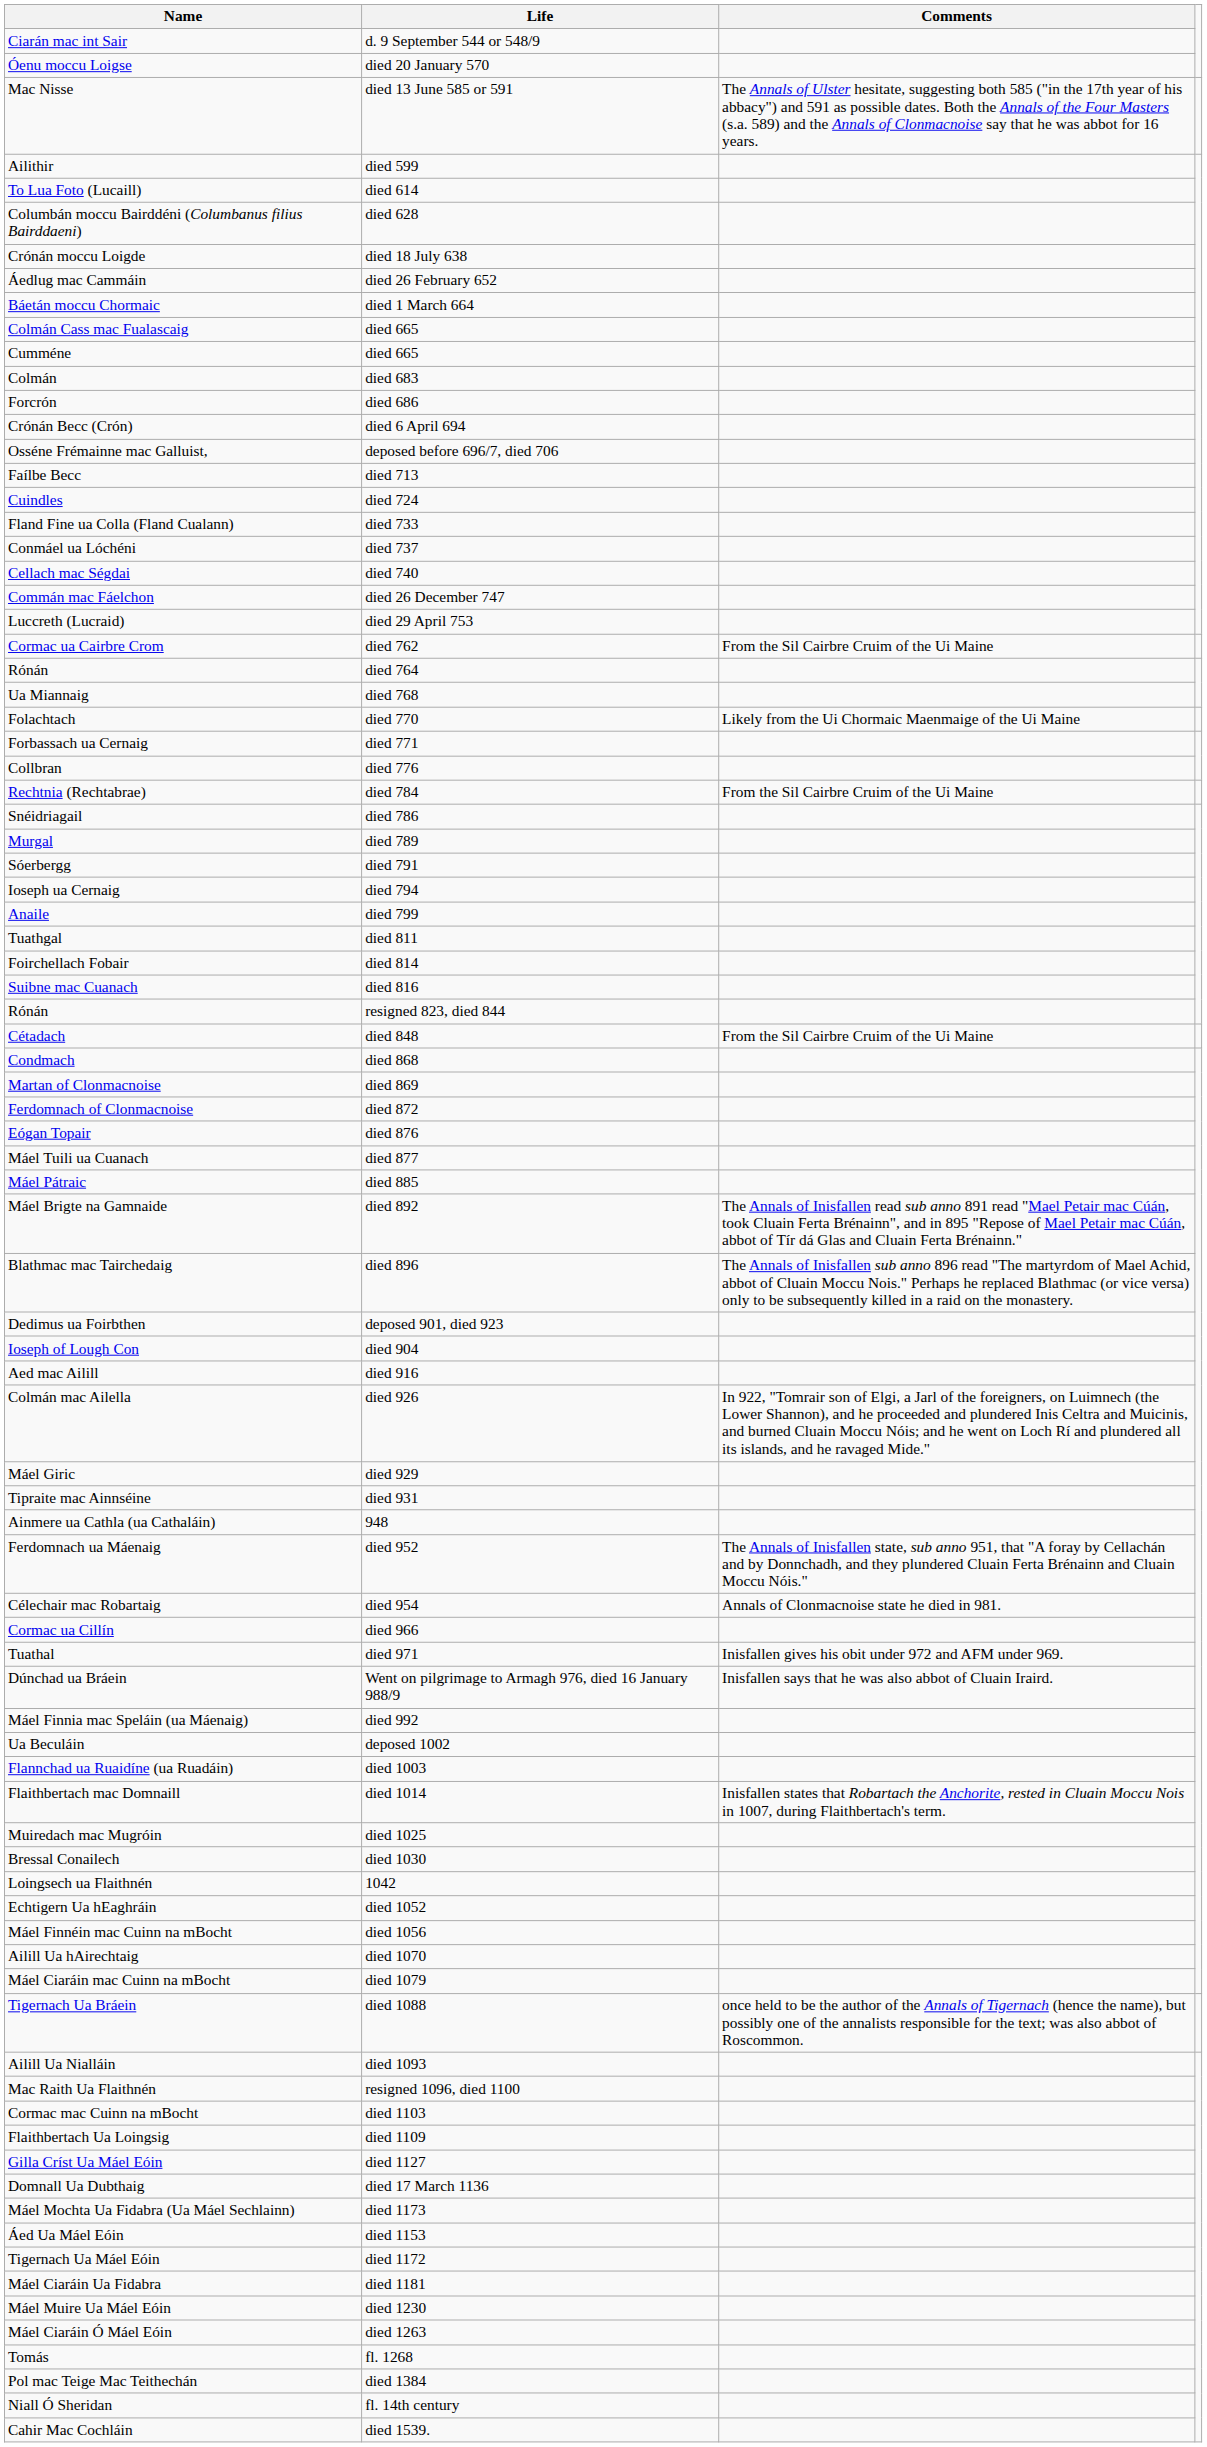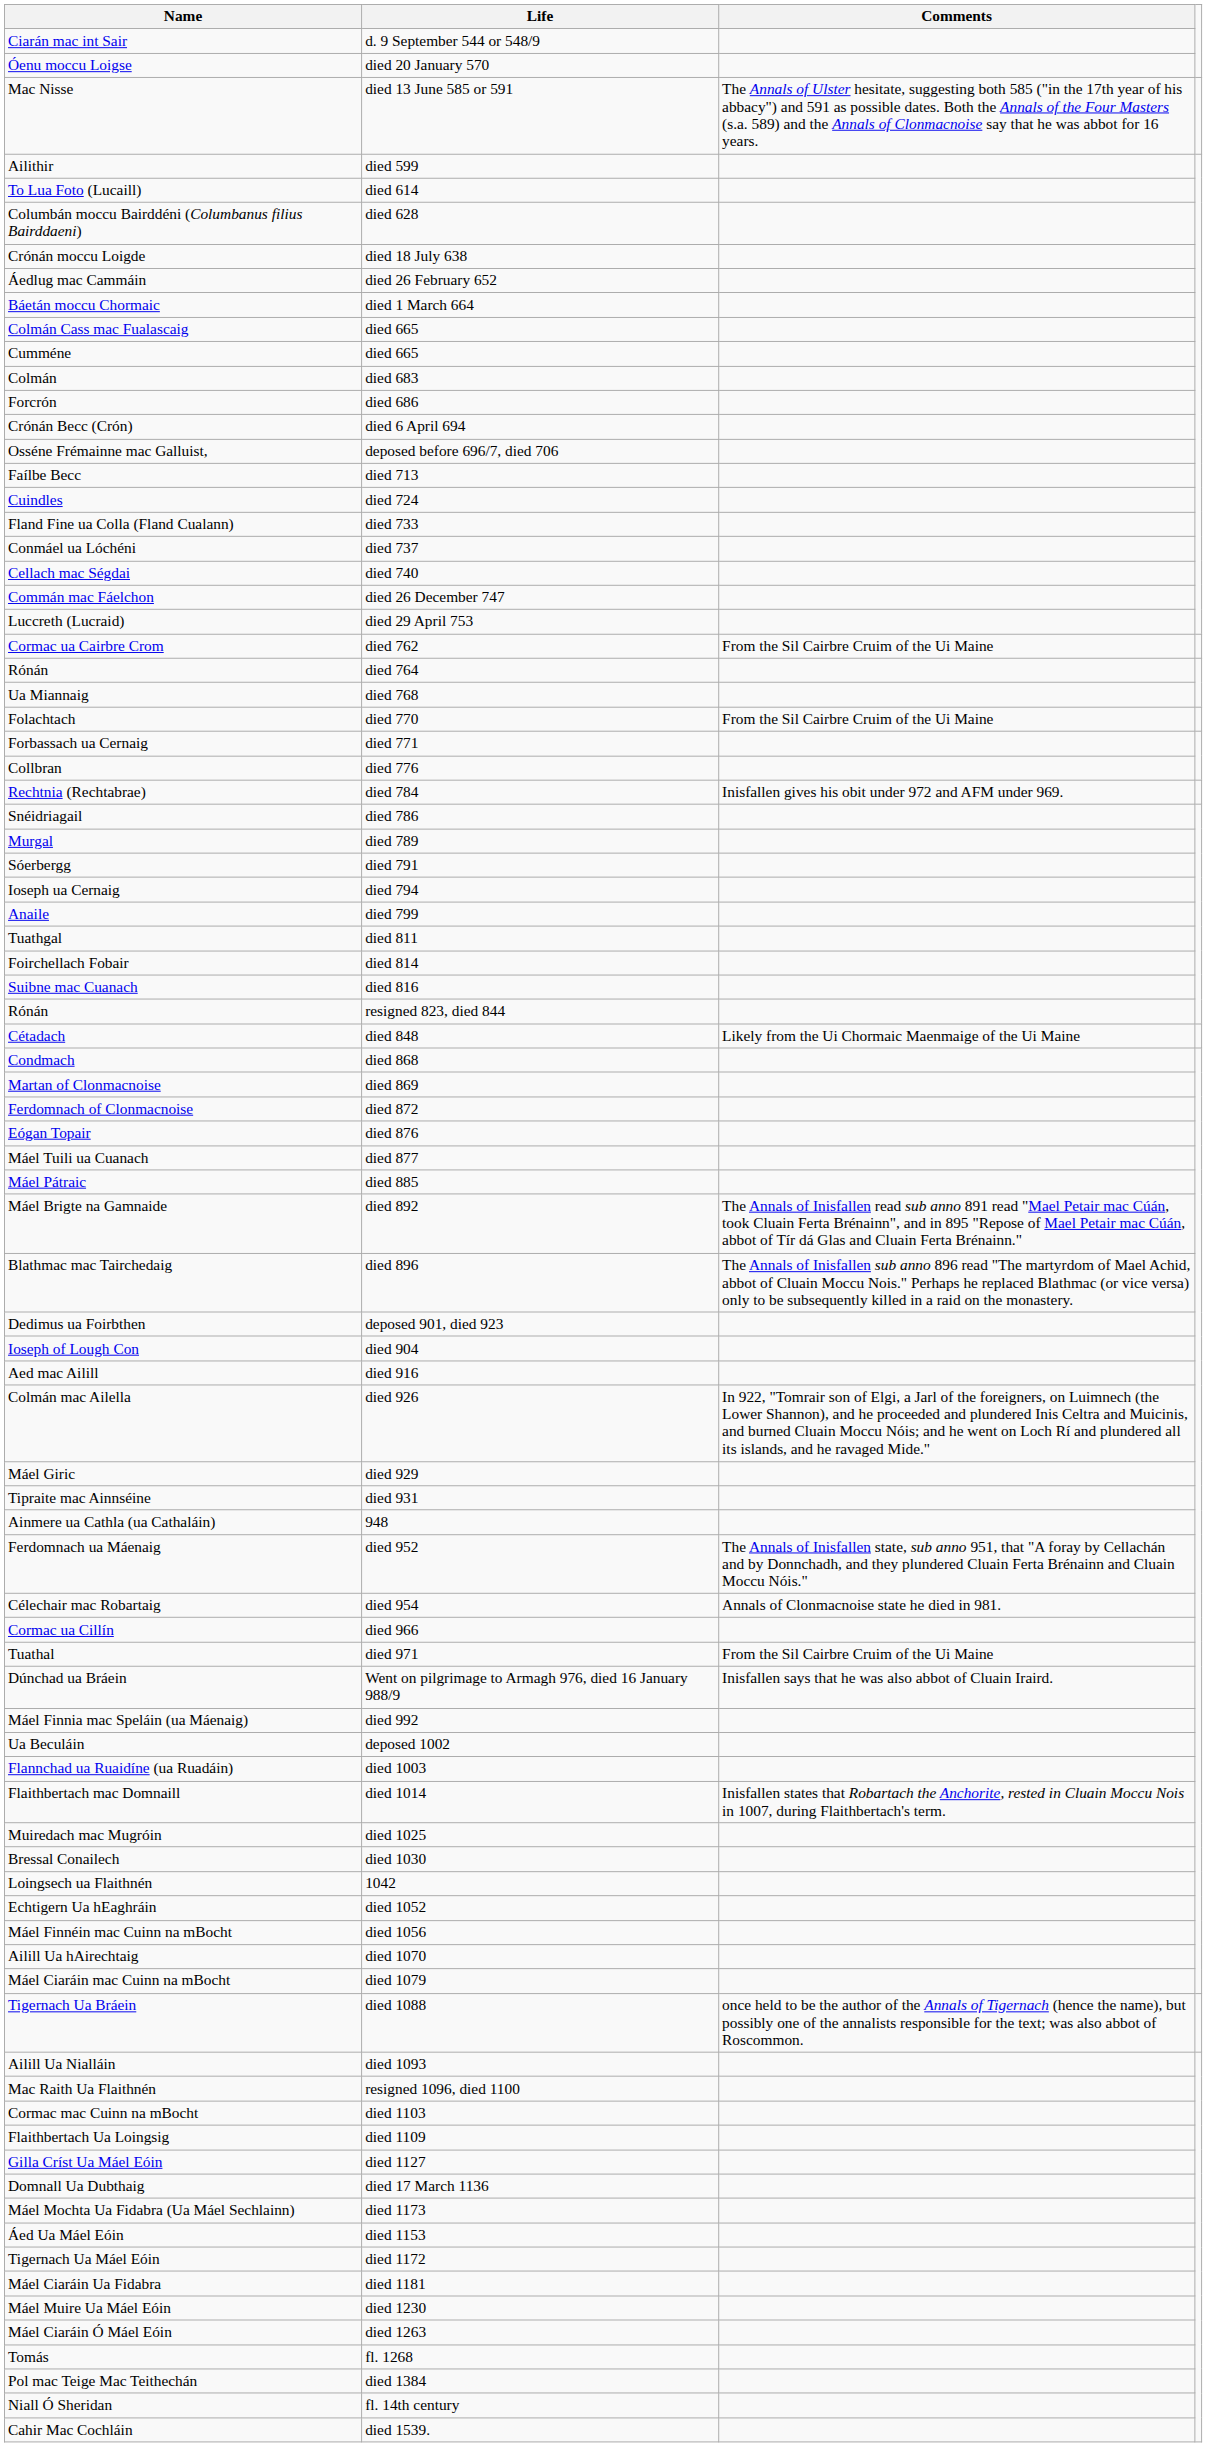 <table class="wikitable sortable">
 <tr>
 <th width="30%">Name</th>
 <th width="30%">Life</th>
 <th width="40%">Comments</th>
 </tr>
 <tr valign="top">
 <td><a href='#'>Ciarán mac int Sair</a></td>
 <td>d. 9 September 544 or 548/9</td>
 <td></td>
 </tr>
 <tr valign="top">
 <td><a href='#'>Óenu moccu Loigse</a></td>
 <td>died 20 January 570</td>
 <td></td>
 </tr>
 <tr valign="top">
 <td>Mac Nisse</td>
 <td>died 13 June 585 or 591</td>
 <td>The <em><a href='#'>Annals of Ulster</a></em> hesitate, suggesting both 585 ("in the 17th year of his abbacy") and 591 as possible dates. Both the <em><a href='#'>Annals of the Four Masters</a></em> (s.a. 589) and the <em><a href='#'>Annals of Clonmacnoise</a></em> say that he was abbot for 16 years.</td>
 <td></td>
 </tr>
 <tr valign="top">
 <td>Ailithir</td>
 <td>died 599</td>
 <td></td>
 </tr>
 <tr valign="top">
 <td><a href='#'>To Lua Foto</a> (Lucaill)</td>
 <td>died 614</td>
 <td></td>
 </tr>
 <tr valign="top">
 <td>Columbán moccu Bairddéni (<em>Columbanus filius Bairddaeni</em>)</td>
 <td>died 628</td>
 <td></td>
 </tr>
 <tr valign="top">
 <td>Crónán moccu Loigde</td>
 <td>died 18 July 638</td>
 <td></td>
 </tr>
 <tr valign="top">
 <td>Áedlug mac Cammáin</td>
 <td>died 26 February 652</td>
 <td></td>
 </tr>
 <tr valign="top">
 <td><a href='#'>Báetán moccu Chormaic</a></td>
 <td>died 1 March 664</td>
 <td></td>
 </tr>
 <tr valign="top">
 <td><a href='#'>Colmán Cass mac Fualascaig</a></td>
 <td>died 665</td>
 <td></td>
 </tr>
 <tr valign="top">
 <td>Cumméne</td>
 <td>died 665</td>
 <td></td>
 </tr>
 <tr valign="top">
 <td>Colmán</td>
 <td>died 683</td>
 <td></td>
 </tr>
 <tr valign="top">
 <td>Forcrón</td>
 <td>died 686</td>
 <td></td>
 </tr>
 <tr valign="top">
 <td>Crónán Becc (Crón)</td>
 <td>died 6 April 694</td>
 <td></td>
 </tr>
 <tr valign="top">
 <td>Osséne Frémainne mac Galluist,</td>
 <td>deposed before 696/7, died 706</td>
 <td></td>
 </tr>
 <tr valign="top">
 <td>Faílbe Becc</td>
 <td>died 713</td>
 <td></td>
 </tr>
 <tr valign="top">
 <td><a href='#'>Cuindles</a></td>
 <td>died 724</td>
 <td></td>
 </tr>
 <tr valign="top">
 <td>Fland Fine ua Colla (Fland Cualann)</td>
 <td>died 733</td>
 <td></td>
 </tr>
 <tr valign="top">
 <td>Conmáel ua Lóchéni</td>
 <td>died 737</td>
 <td></td>
 </tr>
 <tr valign="top">
 <td><a href='#'>Cellach mac Ségdai</a></td>
 <td>died 740</td>
 <td></td>
 </tr>
 <tr valign="top">
 <td><a href='#'>Commán mac Fáelchon</a></td>
 <td>died 26 December 747</td>
 <td></td>
 </tr>
 <tr valign="top">
 <td>Luccreth (Lucraid)</td>
 <td>died 29 April 753</td>
 <td></td>
 </tr>
 <tr valign="top">
 <td><a href='#'>Cormac ua Cairbre Crom</a></td>
 <td>died 762</td>
 <td>From the Sil Cairbre Cruim of the Ui Maine</td>
 <td></td>
 </tr>
 <tr valign="top">
 <td>Rónán</td>
 <td>died 764</td>
 <td></td>
 </tr>
 <tr valign="top">
 <td>Ua Miannaig</td>
 <td>died 768</td>
 <td></td>
 </tr>
 <tr valign="top">
 <td>Folachtach</td>
 <td>died 770</td>
-<td>Likely from the Ui Chormaic Maenmaige of the Ui Maine</td>
+<td>From the Sil Cairbre Cruim of the Ui Maine</td>
 <td></td>
 </tr>
 <tr valign="top">
 <td>Forbassach ua Cernaig</td>
 <td>died 771</td>
 <td></td>
 </tr>
 <tr valign="top">
 <td>Collbran</td>
 <td>died 776</td>
 <td></td>
 </tr>
 <tr valign="top">
 <td><a href='#'>Rechtnia</a> (Rechtabrae)</td>
 <td>died 784</td>
-<td>From the Sil Cairbre Cruim of the Ui Maine</td>
+<td>Inisfallen gives his obit under 972 and AFM under 969.</td>
 <td></td>
 </tr>
 <tr valign="top">
 <td>Snéidriagail</td>
 <td>died 786</td>
 <td></td>
 </tr>
 <tr valign="top">
 <td><a href='#'>Murgal</a></td>
 <td>died 789</td>
 <td></td>
 </tr>
 <tr valign="top">
 <td>Sóerbergg</td>
 <td>died 791</td>
 <td></td>
 </tr>
 <tr valign="top">
 <td>Ioseph ua Cernaig</td>
 <td>died 794</td>
 <td></td>
 </tr>
 <tr valign="top">
 <td><a href='#'>Anaile</a></td>
 <td>died 799</td>
 <td></td>
 </tr>
 <tr valign="top">
 <td>Tuathgal</td>
 <td>died 811</td>
 <td></td>
 </tr>
 <tr valign="top">
 <td>Foirchellach Fobair</td>
 <td>died 814</td>
 <td></td>
 </tr>
 <tr valign="top">
 <td><a href='#'>Suibne mac Cuanach</a></td>
 <td>died 816</td>
 <td></td>
 </tr>
 <tr valign="top">
 <td>Rónán</td>
 <td>resigned 823, died 844</td>
 <td></td>
 </tr>
 <tr valign="top">
 <td><a href='#'>Cétadach</a></td>
 <td>died 848</td>
-<td>From the Sil Cairbre Cruim of the Ui Maine</td>
+<td>Likely from the Ui Chormaic Maenmaige of the Ui Maine</td>
 <td></td>
 </tr>
 <tr valign="top">
 <td><a href='#'>Condmach</a></td>
 <td>died 868</td>
 <td></td>
 </tr>
 <tr valign="top">
 <td><a href='#'>Martan of Clonmacnoise</a></td>
 <td>died 869</td>
 <td></td>
 </tr>
 <tr valign="top">
 <td><a href='#'>Ferdomnach of Clonmacnoise</a></td>
 <td>died 872</td>
 <td></td>
 </tr>
 <tr valign="top">
 <td><a href='#'>Eógan Topair</a></td>
 <td>died 876</td>
 <td></td>
 </tr>
 <tr valign="top">
 <td>Máel Tuili ua Cuanach</td>
 <td>died 877</td>
 <td></td>
 </tr>
 <tr valign="top">
 <td><a href='#'>Máel Pátraic</a></td>
 <td>died 885</td>
 <td></td>
 </tr>
 <tr valign="top">
 <td>Máel Brigte na Gamnaide</td>
 <td>died 892</td>
 <td>The <a href='#'>Annals of Inisfallen</a> read <em>sub anno</em> 891 read "<a href='#'>Mael Petair mac Cúán</a>, took Cluain Ferta Brénainn", and in 895 "Repose of <a href='#'>Mael Petair mac Cúán</a>, abbot of Tír dá Glas and Cluain Ferta Brénainn."</td>
 </tr>
 <tr valign="top">
 <td>Blathmac mac Tairchedaig</td>
 <td>died 896</td>
 <td>The <a href='#'>Annals of Inisfallen</a> <em>sub anno</em> 896 read "The martyrdom of Mael Achid, abbot of Cluain Moccu Nois." Perhaps he replaced Blathmac (or vice versa) only to be subsequently killed in a raid on the monastery.</td>
 </tr>
 <tr valign="top">
 <td>Dedimus ua Foirbthen</td>
 <td>deposed 901, died 923</td>
 <td></td>
 </tr>
 <tr valign="top">
 <td><a href='#'>Ioseph of Lough Con</a></td>
 <td>died 904</td>
 <td></td>
 </tr>
 <tr valign="top">
 <td>Aed mac Ailill</td>
 <td>died 916</td>
 <td></td>
 </tr>
 <tr valign="top">
 <td>Colmán mac Ailella</td>
 <td>died 926</td>
 <td>In 922, "Tomrair son of Elgi, a Jarl of the foreigners, on Luimnech (the Lower Shannon), and he proceeded and plundered Inis Celtra and Muicinis, and burned Cluain Moccu Nóis; and he went on Loch Rí and plundered all its islands, and he ravaged Mide."</td>
 </tr>
 <tr valign="top">
 <td>Máel Giric</td>
 <td>died 929</td>
 <td></td>
 </tr>
 <tr valign="top">
 <td>Tipraite mac Ainnséine</td>
 <td>died 931</td>
 <td></td>
 </tr>
 <tr valign="top">
 <td>Ainmere ua Cathla (ua Cathaláin)</td>
 <td>948</td>
 <td></td>
 </tr>
 <tr valign="top">
 <td>Ferdomnach ua Máenaig</td>
 <td>died 952</td>
 <td>The <a href='#'>Annals of Inisfallen</a> state, <em>sub anno</em> 951, that "A foray by Cellachán and by Donnchadh, and they plundered Cluain Ferta Brénainn and Cluain Moccu Nóis."</td>
 </tr>
 <tr valign="top">
 <td>Célechair mac Robartaig</td>
 <td>died 954</td>
 <td>Annals of Clonmacnoise state he died in 981.</td>
 </tr>
 <tr valign="top">
 <td><a href='#'>Cormac ua Cillín</a></td>
 <td>died 966</td>
 <td></td>
 </tr>
 <tr valign="top">
 <td>Tuathal</td>
 <td>died 971</td>
-<td>Inisfallen gives his obit under 972 and AFM under 969.</td>
+<td>From the Sil Cairbre Cruim of the Ui Maine</td>
 </tr>
 <tr valign="top">
 <td>Dúnchad ua Bráein</td>
 <td>Went on pilgrimage to Armagh 976, died 16 January 988/9</td>
 <td>Inisfallen says that he was also abbot of Cluain Iraird.</td>
 </tr>
 <tr valign="top">
 <td>Máel Finnia mac Speláin (ua Máenaig)</td>
 <td>died 992</td>
 <td></td>
 </tr>
 <tr valign="top">
 <td>Ua Beculáin</td>
 <td>deposed 1002</td>
 <td></td>
 </tr>
 <tr valign="top">
 <td><a href='#'>Flannchad ua Ruaidíne</a> (ua Ruadáin)</td>
 <td>died 1003</td>
 <td></td>
 </tr>
 <tr valign="top">
 <td>Flaithbertach mac Domnaill</td>
 <td>died 1014</td>
 <td>Inisfallen states that <em>Robartach the <a href='#'>Anchorite</a>, rested in Cluain Moccu Nois</em> in 1007, during Flaithbertach's term.</td>
 </tr>
 <tr valign="top">
 <td>Muiredach mac Mugróin</td>
 <td>died 1025</td>
 <td></td>
 </tr>
 <tr valign="top">
 <td>Bressal Conailech</td>
 <td>died 1030</td>
 <td></td>
 </tr>
 <tr valign="top">
 <td>Loingsech ua Flaithnén</td>
 <td>1042</td>
 <td></td>
 </tr>
 <tr valign="top">
 <td>Echtigern Ua hEaghráin</td>
 <td>died 1052</td>
 <td></td>
 </tr>
 <tr valign="top">
 <td>Máel Finnéin mac Cuinn na mBocht</td>
 <td>died 1056</td>
 <td></td>
 </tr>
 <tr valign="top">
 <td>Ailill Ua hAirechtaig</td>
 <td>died 1070</td>
 <td></td>
 </tr>
 <tr valign="top">
 <td>Máel Ciaráin mac Cuinn na mBocht</td>
 <td>died 1079</td>
 <td></td>
 </tr>
 <tr valign="top">
 <td><a href='#'>Tigernach Ua Bráein</a></td>
 <td>died 1088</td>
 <td>once held to be the author of the <em><a href='#'>Annals of Tigernach</a></em> (hence the name), but possibly one of the annalists responsible for the text; was also abbot of Roscommon.</td>
 <td></td>
 </tr>
 <tr valign="top">
 <td>Ailill Ua Nialláin</td>
 <td>died 1093</td>
 <td></td>
 </tr>
 <tr valign="top">
 <td>Mac Raith Ua Flaithnén</td>
 <td>resigned 1096, died 1100</td>
 <td></td>
 </tr>
 <tr valign="top">
 <td>Cormac mac Cuinn na mBocht</td>
 <td>died 1103</td>
 <td></td>
 </tr>
 <tr valign="top">
 <td>Flaithbertach Ua Loingsig</td>
 <td>died 1109</td>
 <td></td>
 </tr>
 <tr valign="top">
 <td><a href='#'>Gilla Críst Ua Máel Eóin</a></td>
 <td>died 1127</td>
 <td></td>
 </tr>
 <tr valign="top">
 <td>Domnall Ua Dubthaig</td>
 <td>died 17 March 1136</td>
 <td></td>
 </tr>
 <tr valign="top">
 <td>Máel Mochta Ua Fidabra (Ua Máel Sechlainn)</td>
 <td>died 1173</td>
 <td></td>
 </tr>
 <tr valign="top">
 <td>Áed Ua Máel Eóin</td>
 <td>died 1153</td>
 <td></td>
 </tr>
 <tr valign="top">
 <td>Tigernach Ua Máel Eóin</td>
 <td>died 1172</td>
 <td></td>
 </tr>
 <tr valign="top">
 <td>Máel Ciaráin Ua Fidabra</td>
 <td>died 1181</td>
 <td></td>
 </tr>
 <tr valign="top">
 <td>Máel Muire Ua Máel Eóin</td>
 <td>died 1230</td>
 <td></td>
 </tr>
 <tr valign="top">
 <td>Máel Ciaráin Ó Máel Eóin</td>
 <td>died 1263</td>
 <td></td>
 </tr>
 <tr valign="top">
 <td>Tomás</td>
 <td>fl. 1268</td>
 <td></td>
 </tr>
 <tr valign="top">
 <td>Pol mac Teige Mac Teithechán</td>
 <td>died 1384</td>
 <td></td>
 </tr>
 <tr valign="top">
 <td>Niall Ó Sheridan</td>
 <td>fl. 14th century</td>
 <td></td>
 </tr>
 <tr valign="top">
 <td>Cahir Mac Cochláin</td>
 <td>died 1539.</td>
 <td></td>
 </tr>
 </table>
